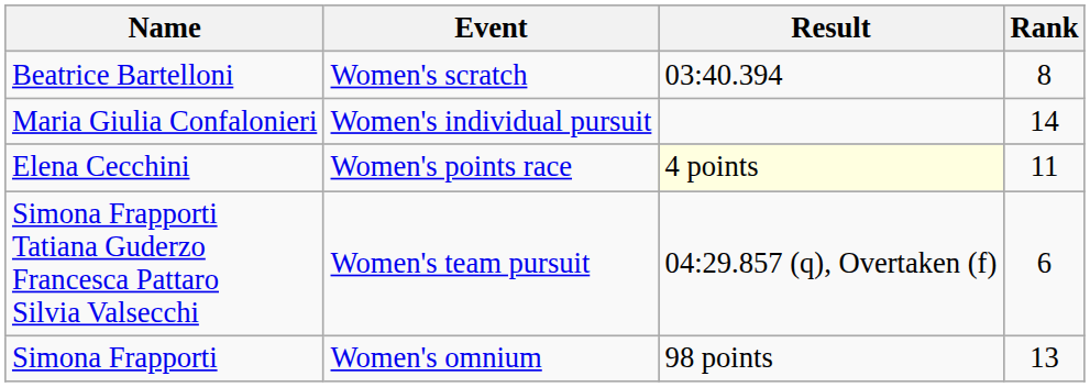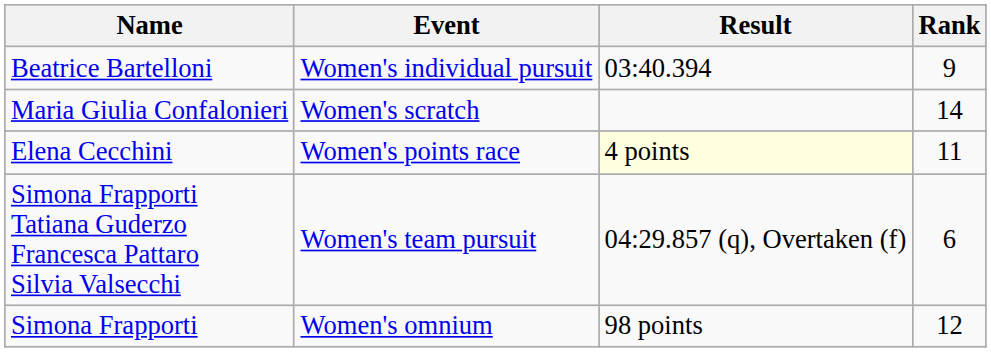 <table class="wikitable sortable">
 <tr>
 <th>Name</th>
 <th>Event</th>
 <th>Result</th>
 <th>Rank</th>
 </tr>
 <tr>
 <td><a href='#'>Beatrice Bartelloni</a></td>
-<td><a href='#'>Women's scratch</a></td>
+<td><a href='#'>Women's individual pursuit</a></td>
 <td>03:40.394</td>
-<td align=center>8</td>
+<td align=center>9</td>
 </tr>
 <tr>
 <td><a href='#'>Maria Giulia Confalonieri</a></td>
-<td><a href='#'>Women's individual pursuit</a></td>
+<td><a href='#'>Women's scratch</a></td>
 <td></td>
 <td align=center>14</td>
 </tr>
 <tr>
 <td><a href='#'>Elena Cecchini</a></td>
 <td><a href='#'>Women's points race</a></td>
 <td style="background: lightyellow;">4 points</td>
 <td align=center>11</td>
 </tr>
 <tr>
 <td><a href='#'>Simona Frapporti</a><br><a href='#'>Tatiana Guderzo</a><br><a href='#'>Francesca Pattaro</a><br><a href='#'>Silvia Valsecchi</a></td>
 <td><a href='#'>Women's team pursuit</a></td>
 <td>04:29.857 (q), Overtaken (f)</td>
 <td align=center>6</td>
 </tr>
 <tr>
 <td><a href='#'>Simona Frapporti</a></td>
 <td><a href='#'>Women's omnium</a></td>
 <td>98 points</td>
-<td align=center>13</td>
+<td align=center>12</td>
 </tr>
 </table>
